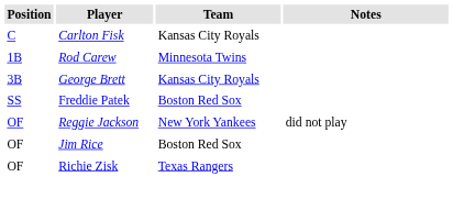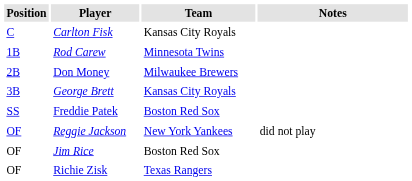 <table border="0" cellspacing="3" cellpadding="3">
 <tr style="background: #e3e3e3;">
 <th width="50">Position</th>
 <th width="115">Player</th>
 <th width="150">Team</th>
 <th width="200">Notes</th>
 </tr>
 <tr>
 <td><a href='#'>C</a></td>
 <td><em><a href='#'>Carlton Fisk</a></em></td>
 <td>Kansas City Royals</td>
 <td></td>
 </tr>
 <tr>
 <td><a href='#'>1B</a></td>
 <td><em><a href='#'>Rod Carew</a></em></td>
 <td><a href='#'>Minnesota Twins</a></td>
+<td></td>
+</tr>
+<tr>
+<td><a href='#'>2B</a></td>
+<td><a href='#'>Don Money</a></td>
+<td><a href='#'>Milwaukee Brewers</a></td>
 <td></td>
 </tr>
 <tr>
 <td><a href='#'>3B</a></td>
 <td><em><a href='#'>George Brett</a></em></td>
 <td><a href='#'>Kansas City Royals</a></td>
 <td></td>
 </tr>
 <tr>
 <td><a href='#'>SS</a></td>
 <td><a href='#'>Freddie Patek</a></td>
 <td><a href='#'>Boston Red Sox</a></td>
 <td></td>
 </tr>
 <tr>
 <td><a href='#'>OF</a></td>
 <td><em><a href='#'>Reggie Jackson</a></em></td>
 <td><a href='#'>New York Yankees</a></td>
 <td>did not play</td>
 </tr>
 <tr>
 <td>OF</td>
 <td><em><a href='#'>Jim Rice</a></em></td>
 <td>Boston Red Sox</td>
 <td></td>
 </tr>
 <tr>
 <td>OF</td>
 <td><a href='#'>Richie Zisk</a></td>
 <td><a href='#'>Texas Rangers</a></td>
 <td></td>
 </tr>
 </table>
